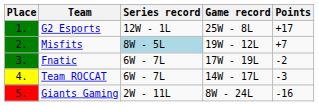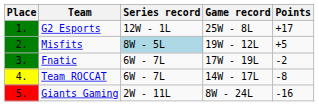 <table class="wikitable sortable">
 <tr>
 <th>Place</th>
 <th>Team</th>
 <th>Series record</th>
 <th>Game record</th>
 <th>Points</th>
 </tr>
 <tr>
 <td style="text-align:center; background:green;">1.</td>
 <td><a href='#'>G2 Esports</a></td>
 <td data-sort-value="01">12W - 1L</td>
 <td data-sort-value="01">25W - 8L</td>
 <td>+17</td>
 </tr>
 <tr>
 <td style="text-align:center; background:green;">2.</td>
 <td><a href='#'>Misfits</a></td>
 <td data-sort-value="02" style="background: lightblue;">8W - 5L</td>
 <td data-sort-value="02">19W - 12L</td>
-<td>+7</td>
+<td>+5</td>
 </tr>
 <tr>
 <td style="text-align:center; background:green;">3.</td>
 <td><a href='#'>Fnatic</a></td>
 <td data-sort-value="03">6W - 7L</td>
 <td data-sort-value="03">17W - 19L</td>
 <td>-2</td>
 </tr>
 <tr>
 <td style="text-align:center; background:yellow;">4.</td>
 <td><a href='#'>Team ROCCAT</a></td>
 <td data-sort-value="04">6W - 7L</td>
 <td data-sort-value="04">14W - 17L</td>
-<td>-3</td>
+<td>-8</td>
 </tr>
 <tr>
 <td style="text-align:center; background:red;">5.</td>
 <td><a href='#'>Giants Gaming</a></td>
 <td data-sort-value="05">2W - 11L</td>
 <td data-sort-value="05">8W - 24L</td>
 <td>-16</td>
 </tr>
 </table>
